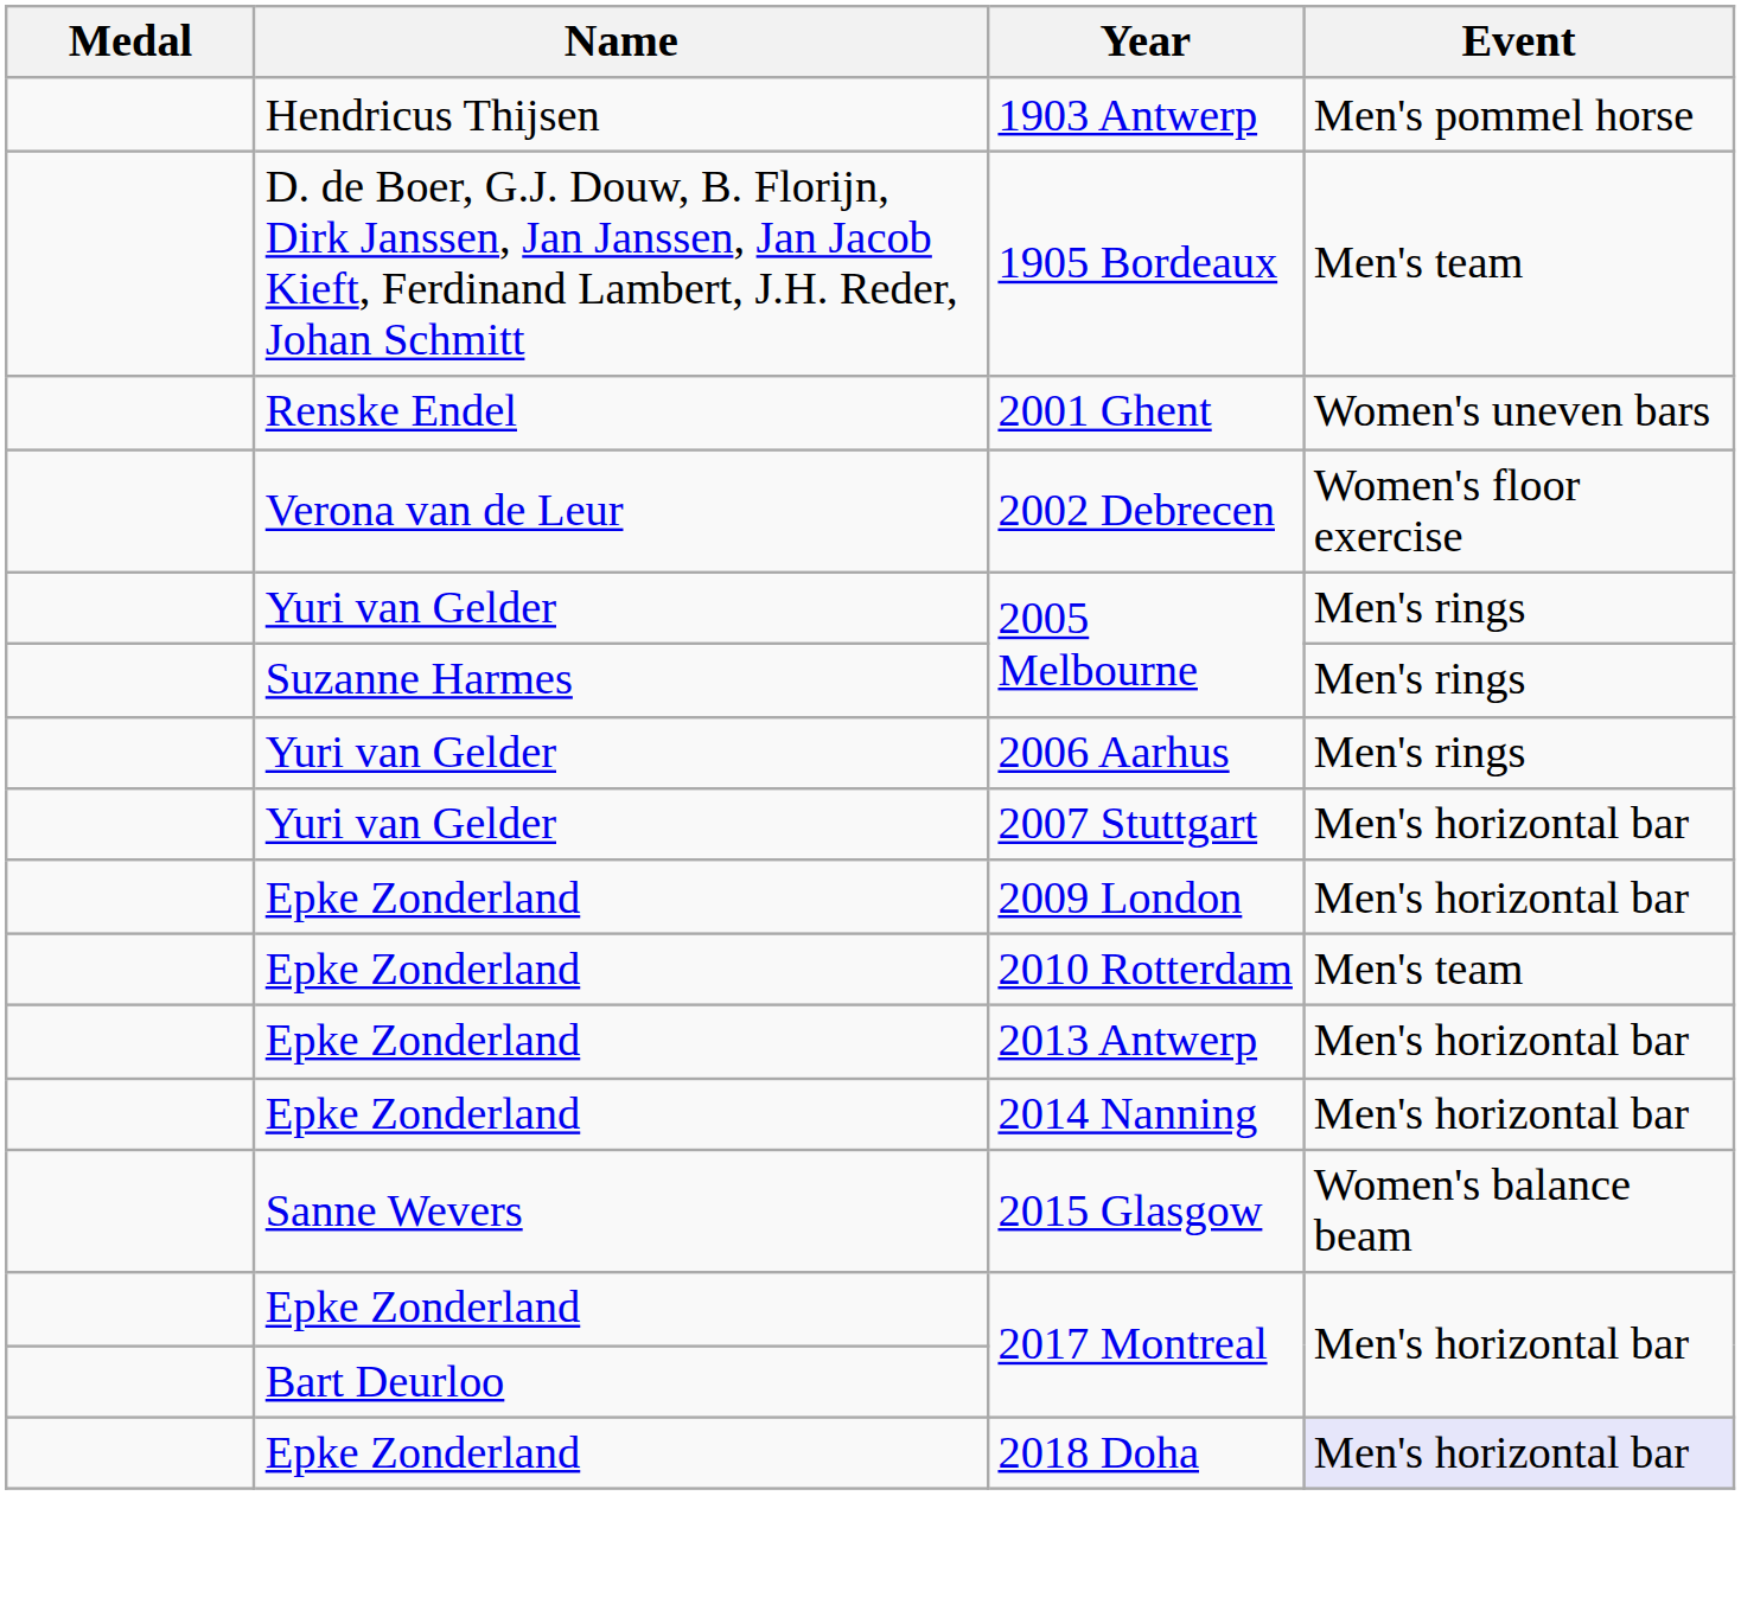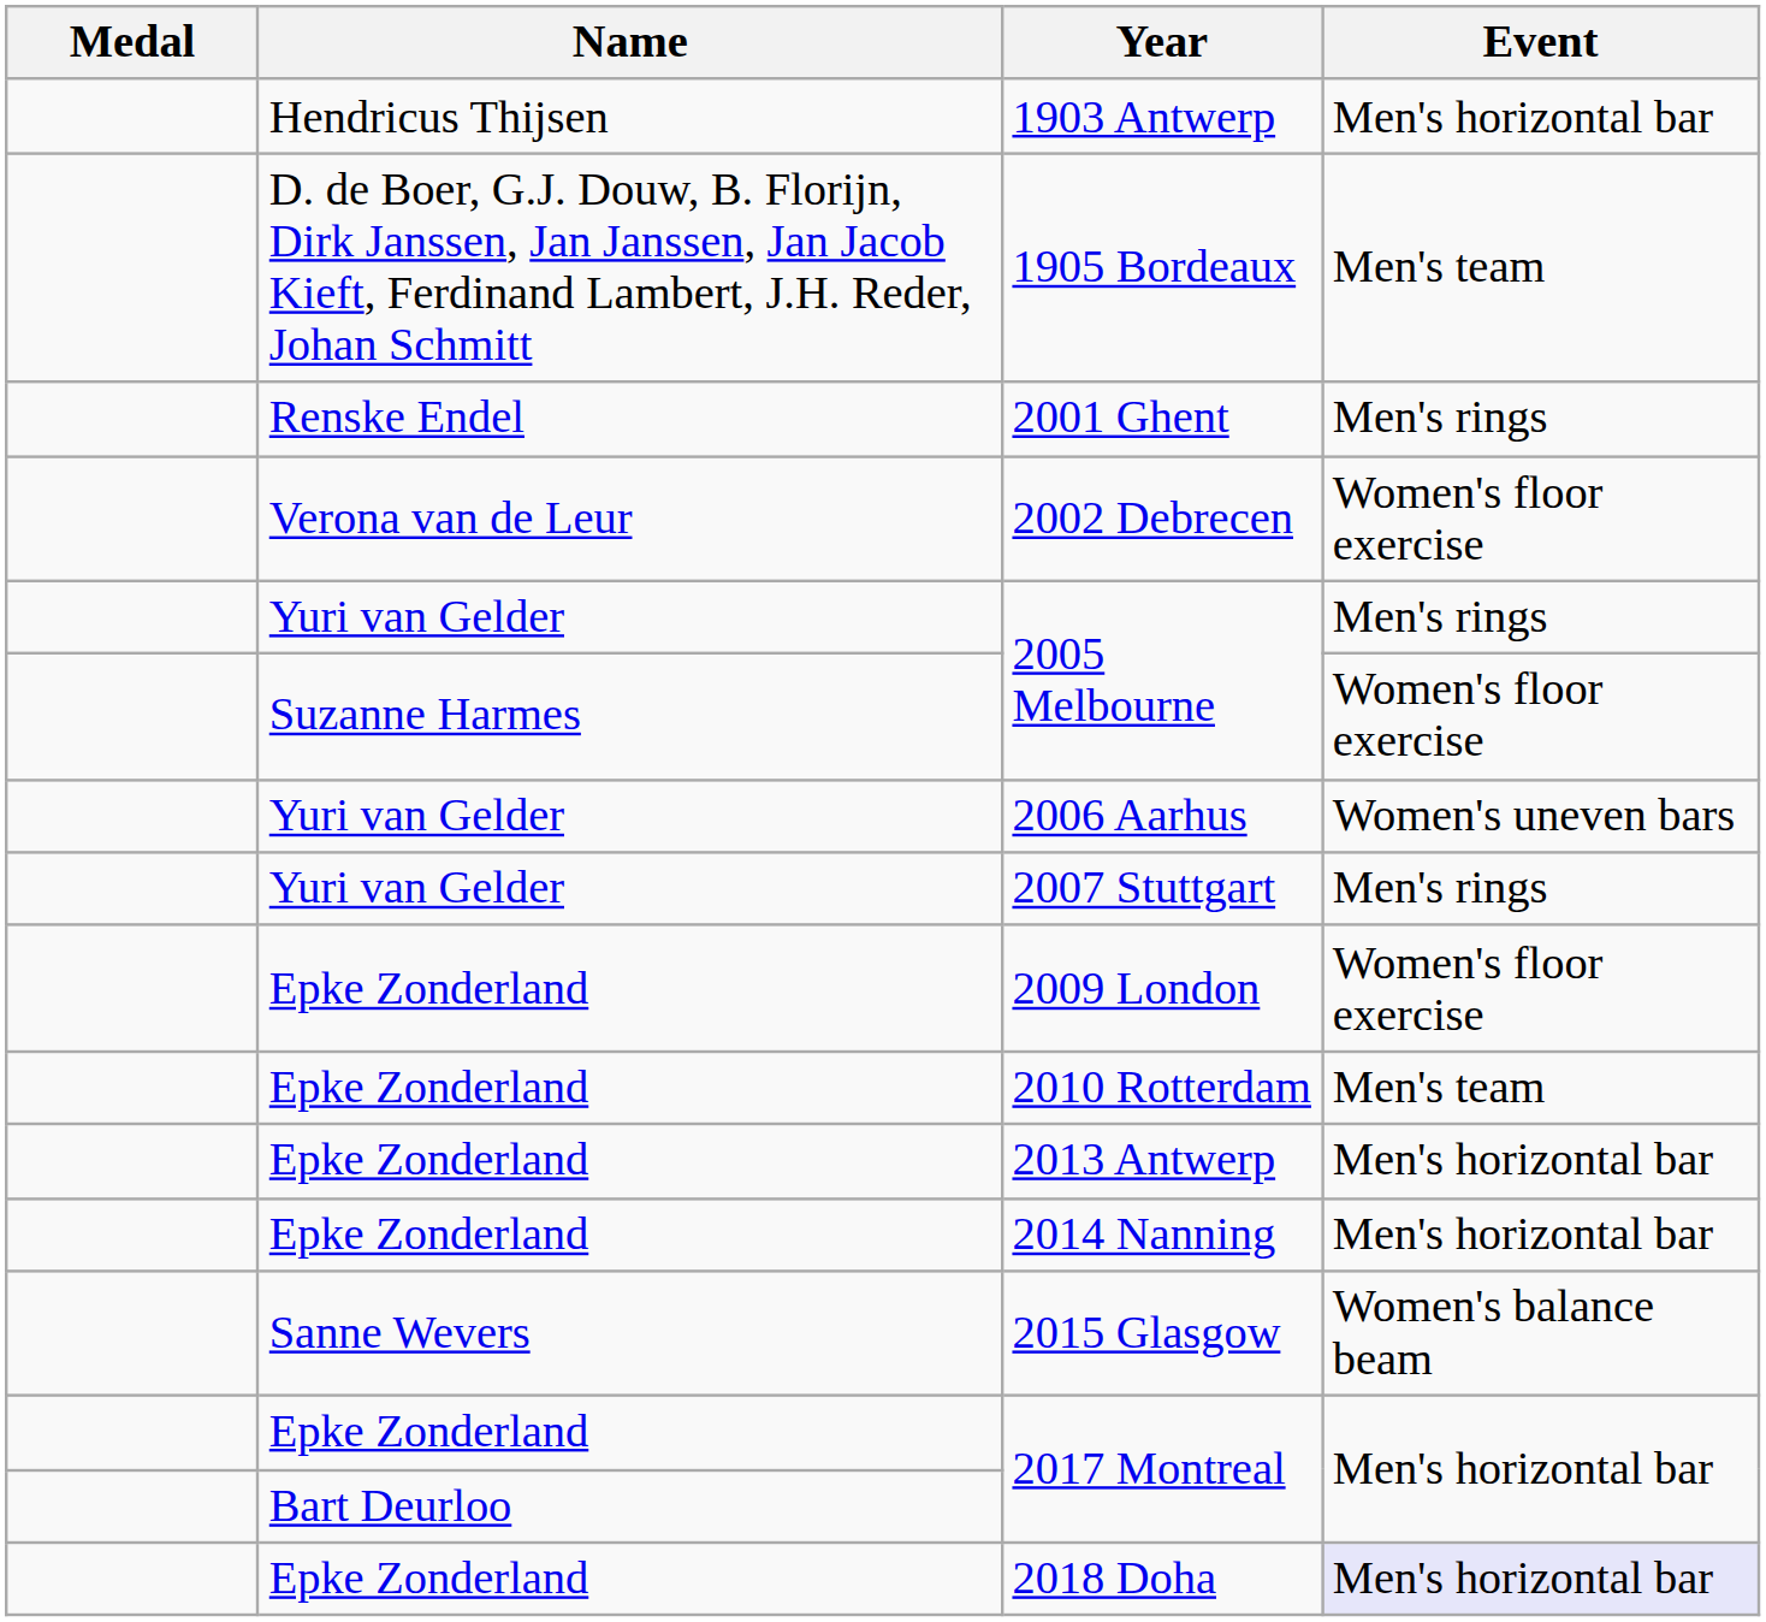 <table class="wikitable sortable">
 <tr>
 <th style="width:5em;">Medal</th>
 <th width=250>Name</th>
 <th>Year</th>
 <th>Event</th>
 </tr>
 <tr>
 <td></td>
 <td>Hendricus Thijsen</td>
 <td> <a href='#'>1903 Antwerp</a></td>
-<td>Men's pommel horse</td>
+<td>Men's horizontal bar</td>
 </tr>
 <tr>
 <td></td>
 <td>D. de Boer, G.J. Douw, B. Florijn, <a href='#'>Dirk Janssen</a>, <a href='#'>Jan Janssen</a>, <a href='#'>Jan Jacob Kieft</a>, Ferdinand Lambert, J.H. Reder, <a href='#'>Johan Schmitt</a></td>
 <td> <a href='#'>1905 Bordeaux</a></td>
 <td>Men's team</td>
 </tr>
 <tr>
 <td></td>
 <td><a href='#'>Renske Endel</a></td>
 <td> <a href='#'>2001 Ghent</a></td>
-<td>Women's uneven bars</td>
+<td>Men's rings</td>
 </tr>
 <tr>
 <td></td>
 <td><a href='#'>Verona van de Leur</a></td>
 <td> <a href='#'>2002 Debrecen</a></td>
 <td>Women's floor exercise</td>
 </tr>
 <tr>
 <td></td>
 <td><a href='#'>Yuri van Gelder</a></td>
 <td rowspan="2"> <a href='#'>2005 Melbourne</a></td>
 <td>Men's rings</td>
 </tr>
 <tr>
 <td></td>
 <td><a href='#'>Suzanne Harmes</a></td>
-<td>Men's rings</td>
+<td>Women's floor exercise</td>
 </tr>
 <tr>
 <td></td>
 <td><a href='#'>Yuri van Gelder</a></td>
 <td> <a href='#'>2006 Aarhus</a></td>
-<td>Men's rings</td>
+<td>Women's uneven bars</td>
 </tr>
 <tr>
 <td></td>
 <td><a href='#'>Yuri van Gelder</a></td>
 <td> <a href='#'>2007 Stuttgart</a></td>
-<td>Men's horizontal bar</td>
+<td>Men's rings</td>
 </tr>
 <tr>
 <td></td>
 <td><a href='#'>Epke Zonderland</a></td>
 <td> <a href='#'>2009 London</a></td>
-<td>Men's horizontal bar</td>
+<td>Women's floor exercise</td>
 </tr>
 <tr>
 <td></td>
 <td><a href='#'>Epke Zonderland</a></td>
 <td> <a href='#'>2010 Rotterdam</a></td>
 <td>Men's team</td>
 </tr>
 <tr>
 <td></td>
 <td><a href='#'>Epke Zonderland</a></td>
 <td> <a href='#'>2013 Antwerp</a></td>
 <td>Men's horizontal bar</td>
 </tr>
 <tr>
 <td></td>
 <td><a href='#'>Epke Zonderland</a></td>
 <td> <a href='#'>2014 Nanning</a></td>
 <td>Men's horizontal bar</td>
 </tr>
 <tr>
 <td></td>
 <td><a href='#'>Sanne Wevers</a></td>
 <td> <a href='#'>2015 Glasgow</a></td>
 <td>Women's balance beam</td>
 </tr>
 <tr>
 <td></td>
 <td><a href='#'>Epke Zonderland</a></td>
 <td rowspan="2"> <a href='#'>2017 Montreal</a></td>
 <td rowspan="2">Men's horizontal bar</td>
 </tr>
 <tr>
 <td></td>
 <td><a href='#'>Bart Deurloo</a></td>
 </tr>
 <tr>
 <td></td>
 <td><a href='#'>Epke Zonderland</a></td>
 <td> <a href='#'>2018 Doha</a></td>
 <td style="background: lavender;">Men's horizontal bar</td>
 </tr>
 </table>
